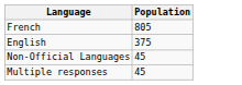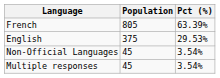 <table class="wikitable">
 <tr>
 <th>Language</th>
 <th>Population</th>
+<th>Pct (%)</th>
 </tr>
 <tr>
 <td>French</td>
 <td>805</td>
+<td>63.39%</td>
 </tr>
 <tr>
 <td>English</td>
 <td>375</td>
+<td>29.53%</td>
 </tr>
 <tr>
 <td>Non-Official Languages</td>
 <td>45</td>
+<td>3.54%</td>
 </tr>
 <tr>
 <td>Multiple responses</td>
 <td>45</td>
+<td>3.54%</td>
 </tr>
 </table>
